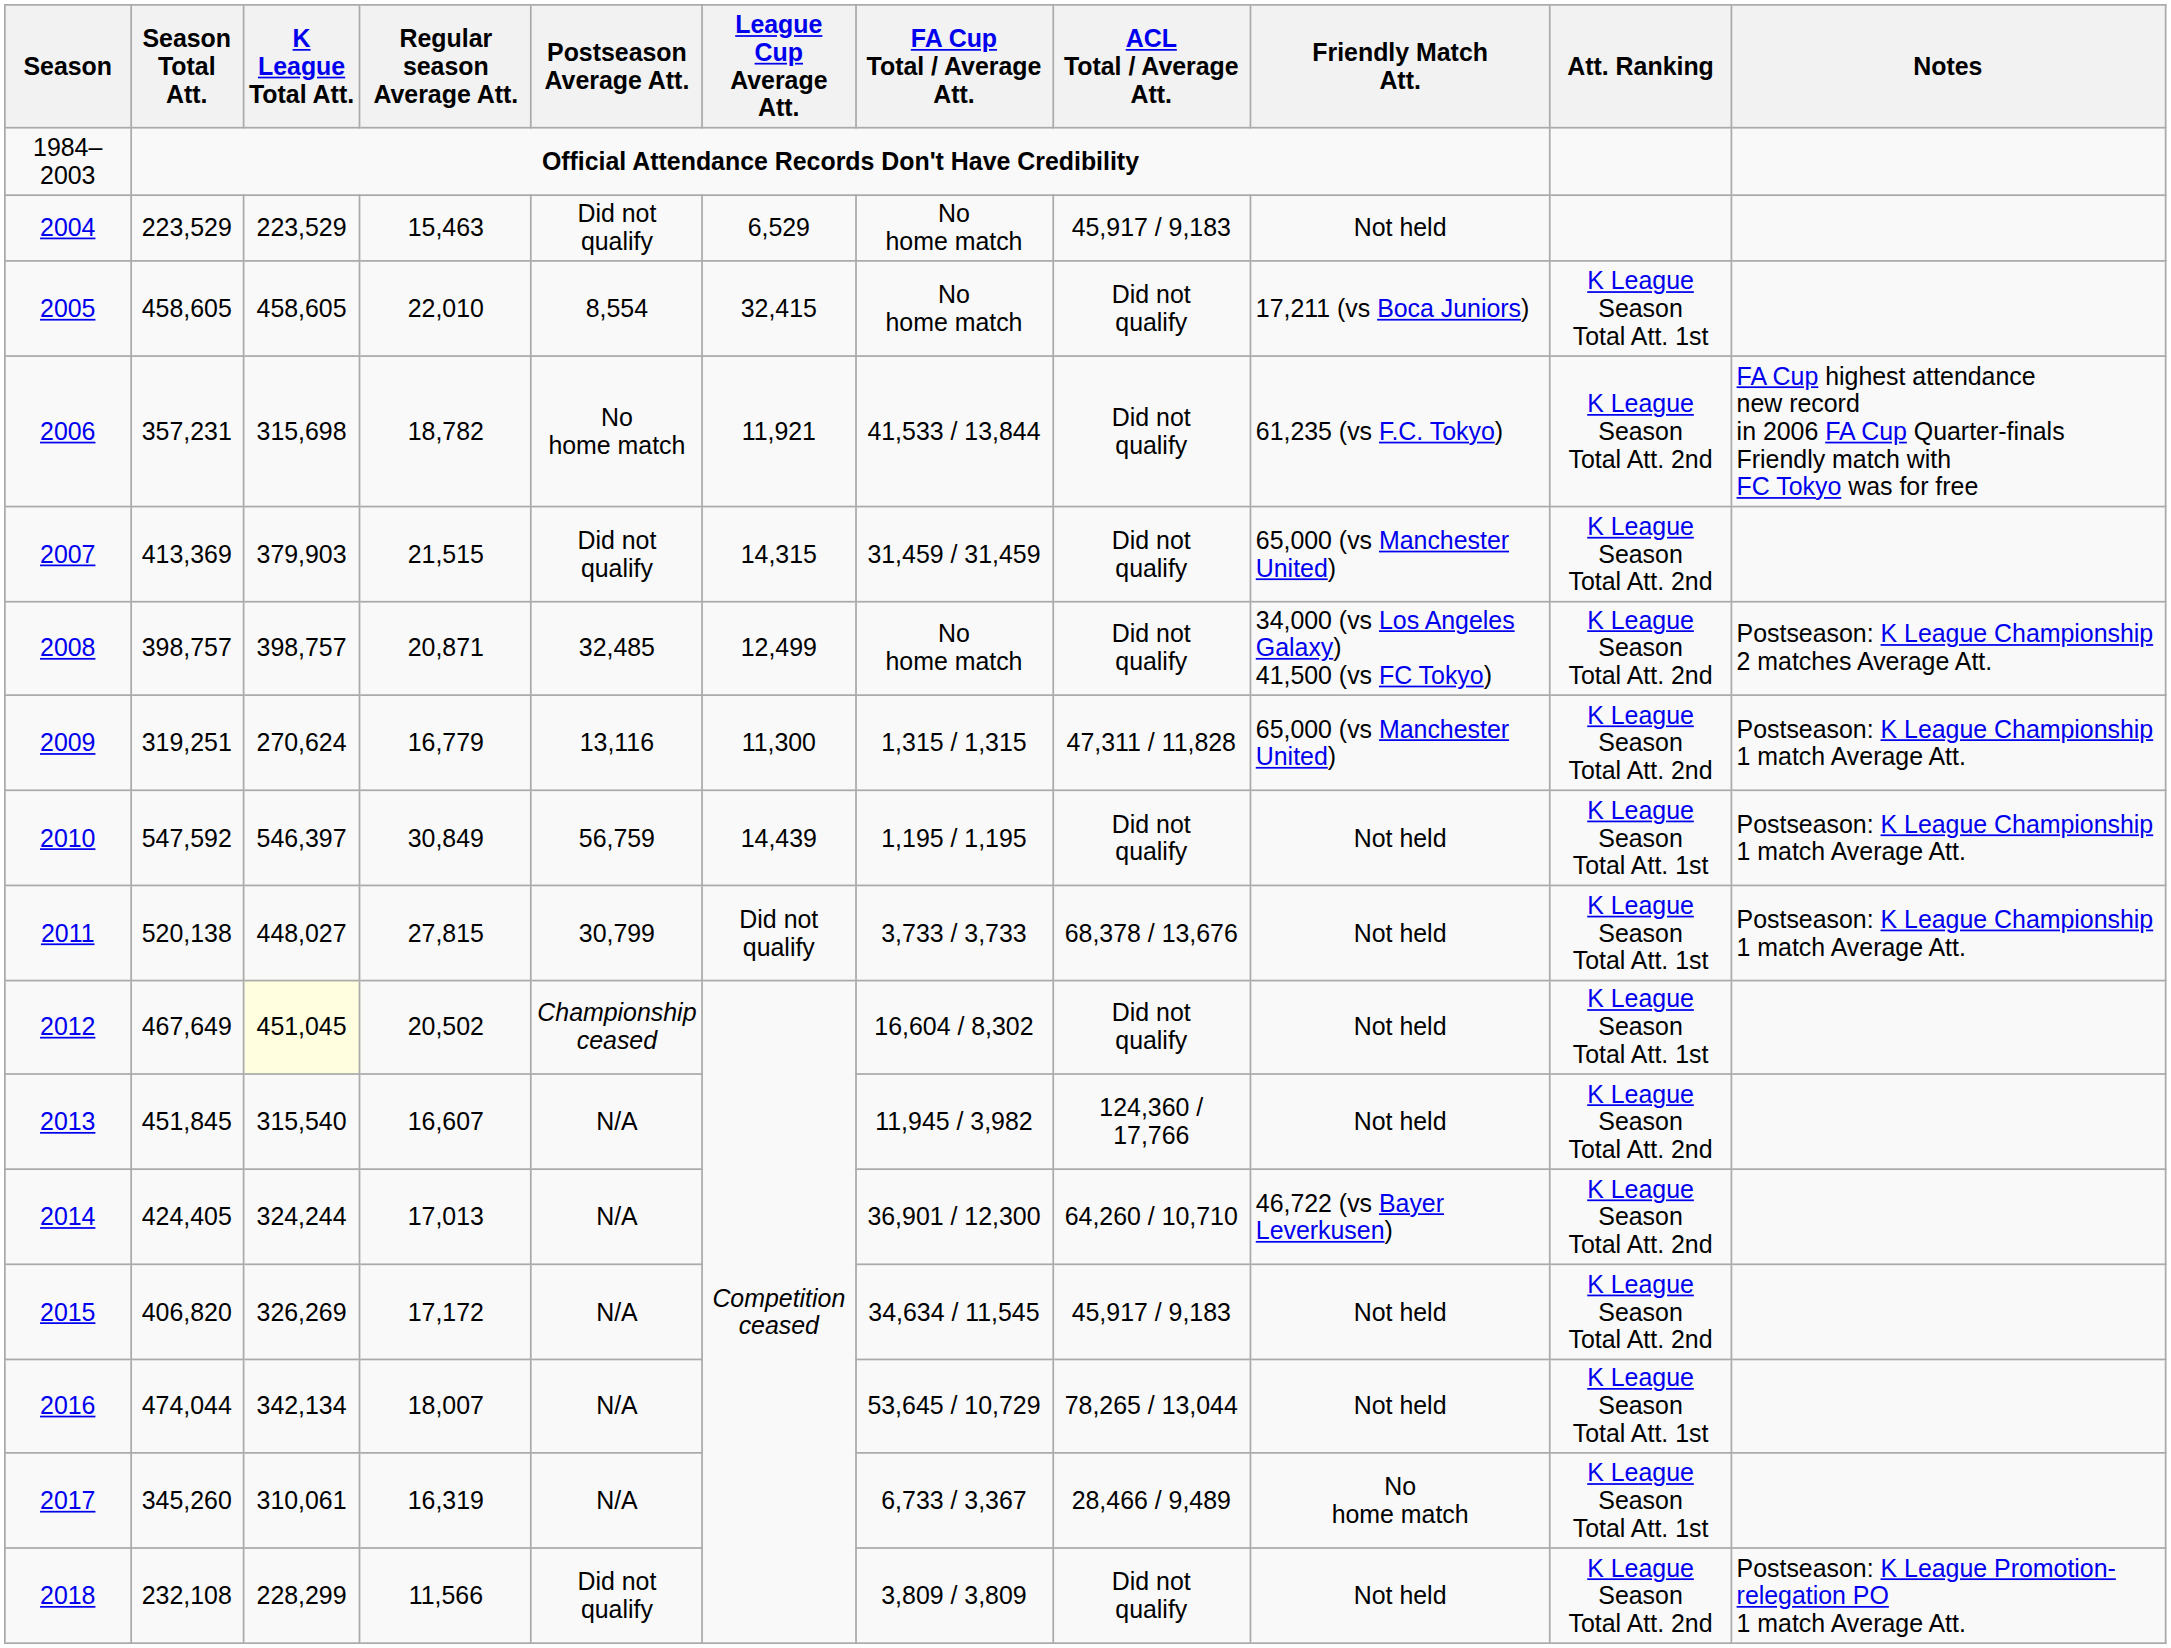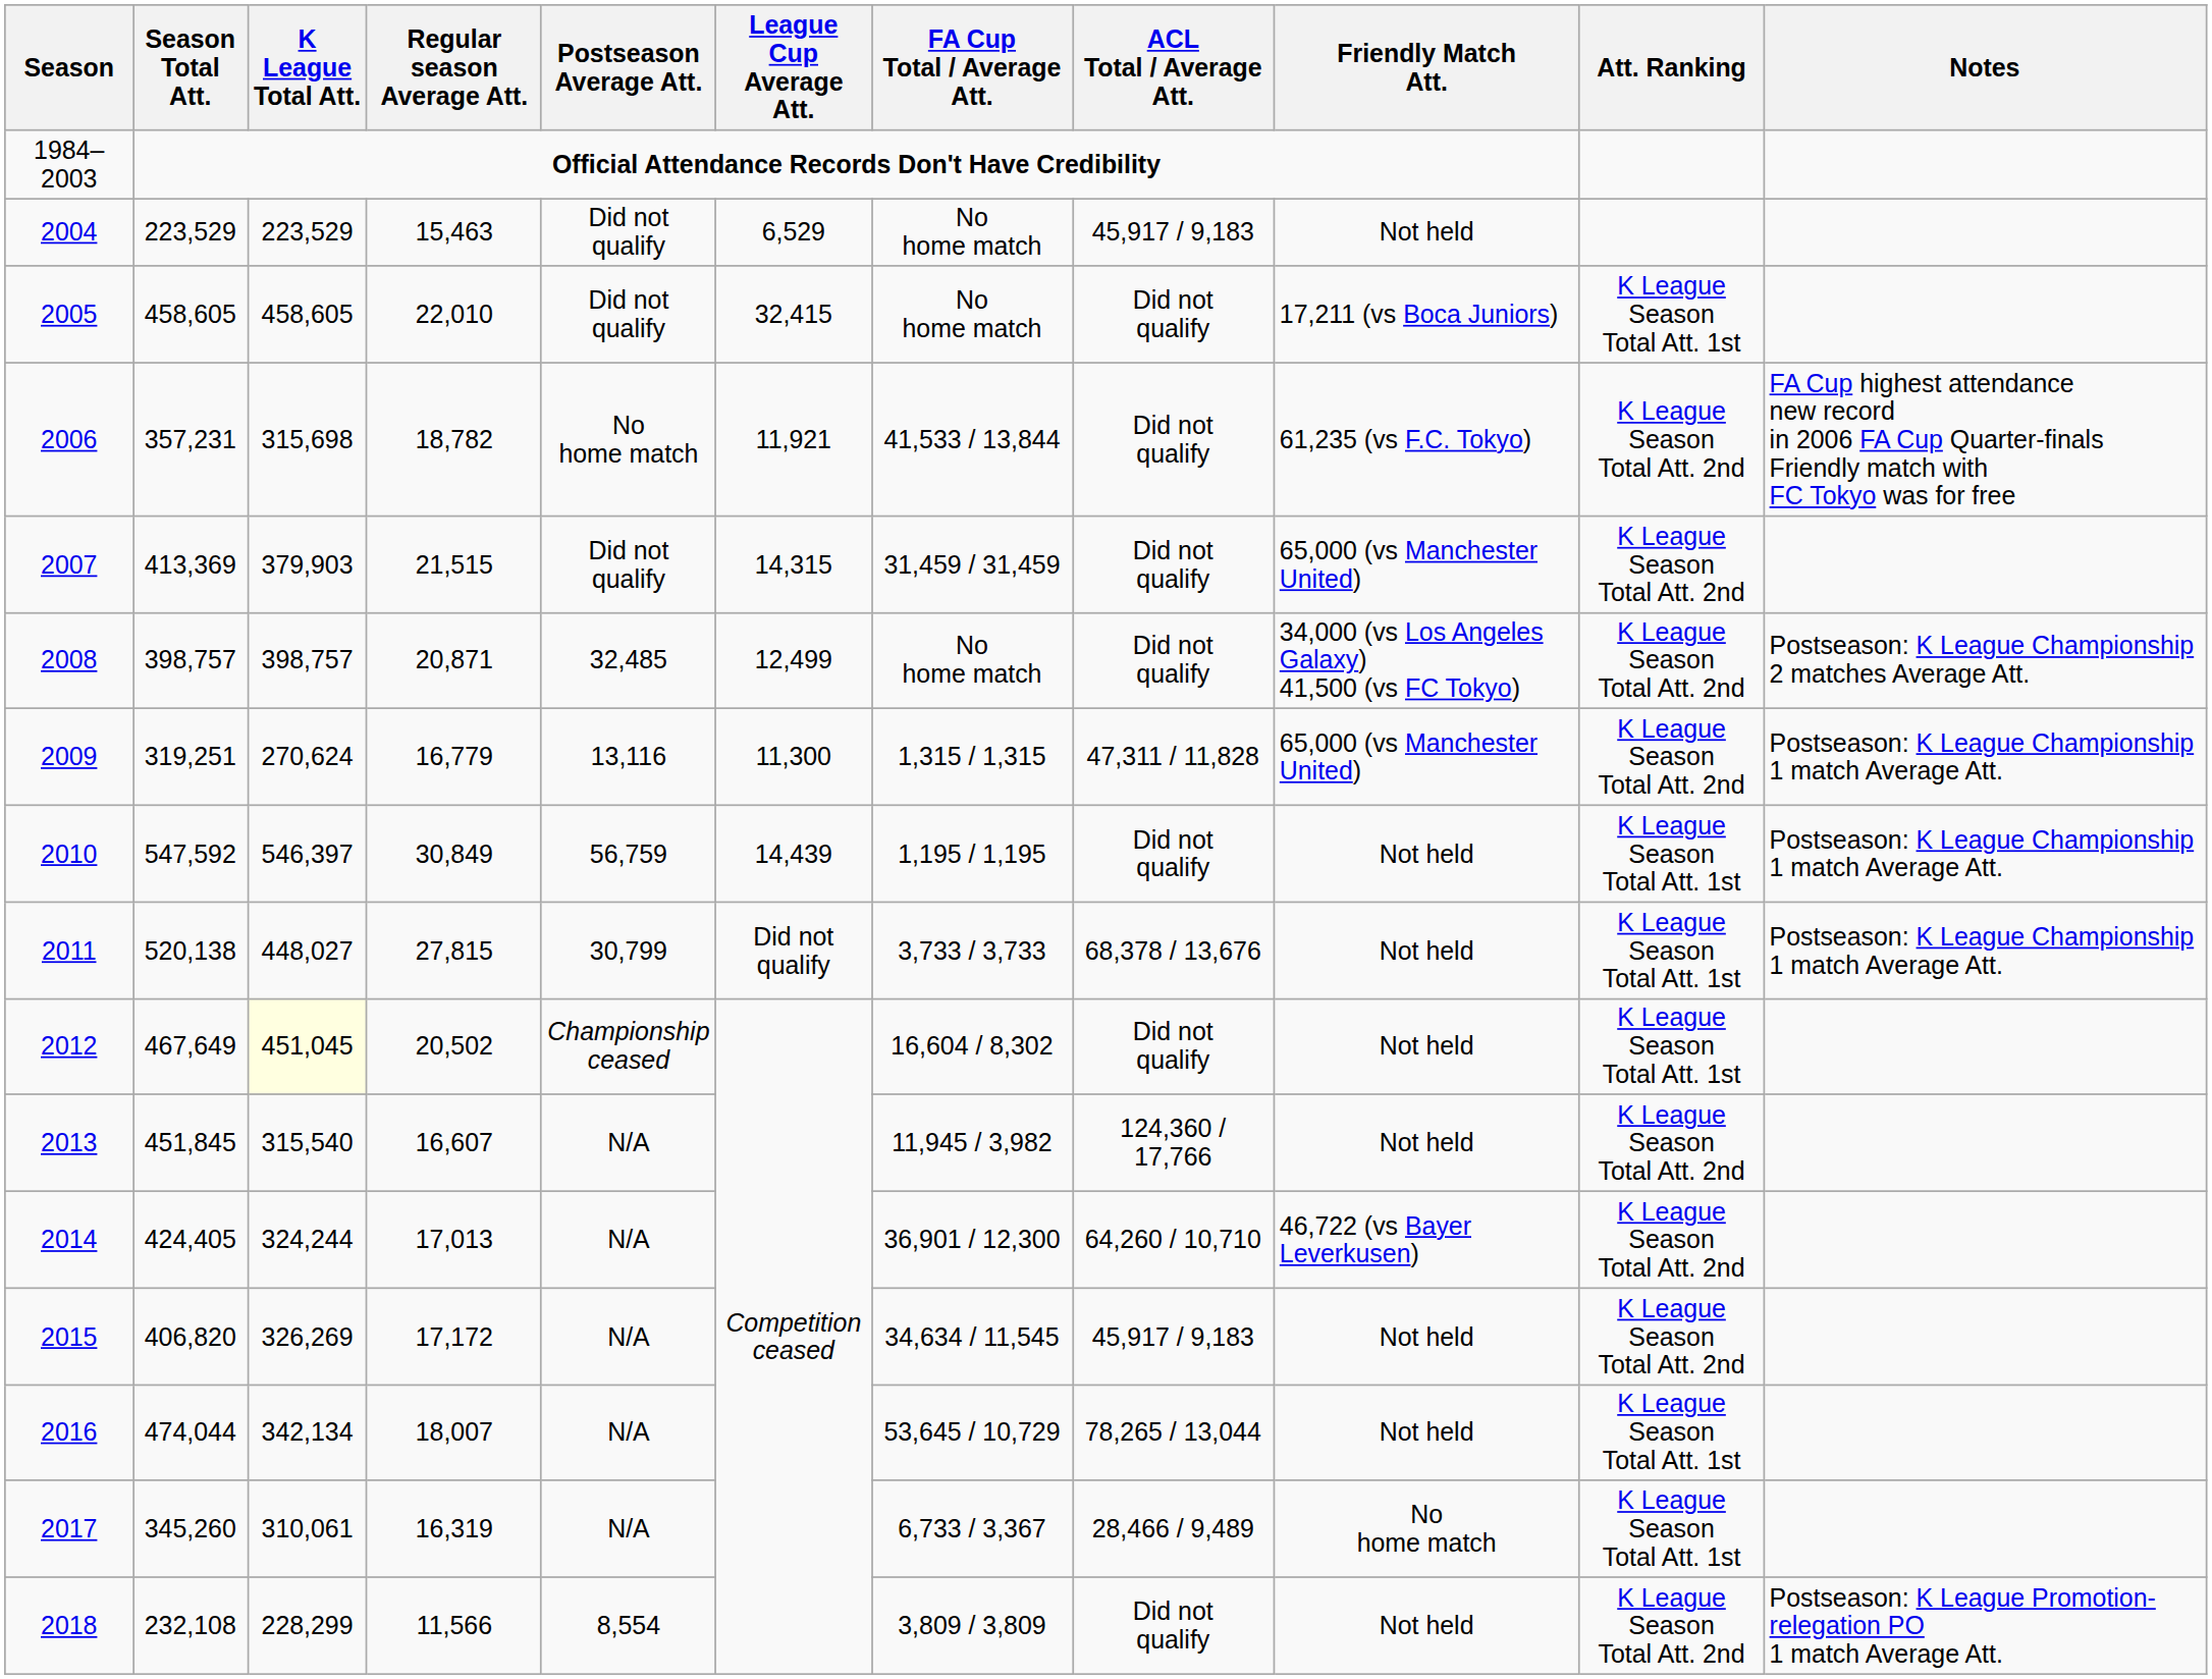 <table class="wikitable" style="text-align:center; font-size:90%">
 <tr>
 <th>Season</th>
 <th>Season<br>Total Att.</th>
 <th><a href='#'>K League</a><br>Total Att.</th>
 <th>Regular season<br>Average Att.</th>
 <th>Postseason<br>Average Att.</th>
 <th><a href='#'>League Cup</a><br>Average Att.</th>
 <th><a href='#'>FA Cup</a><br>Total / Average Att.</th>
 <th><a href='#'>ACL</a><br>Total / Average Att.</th>
 <th>Friendly Match<br> Att.</th>
 <th>Att. Ranking</th>
 <th>Notes</th>
 </tr>
 <tr>
 <td>1984–2003</td>
 <td colspan="8" style="text-align:center;"><strong>Official Attendance Records Don't Have Credibility</strong></td>
 <td></td>
 </tr>
 <tr>
 <td><a href='#'>2004</a></td>
 <td>223,529</td>
 <td>223,529</td>
 <td>15,463</td>
 <td>Did not<br>qualify</td>
 <td>6,529</td>
 <td>No<br>home match</td>
 <td>45,917 / 9,183</td>
 <td>Not held</td>
 <td></td>
 <td align=left></td>
 </tr>
 <tr>
 <td><a href='#'>2005</a></td>
 <td>458,605</td>
 <td>458,605</td>
 <td>22,010</td>
-<td>8,554</td>
+<td>Did not<br>qualify</td>
 <td>32,415</td>
 <td>No<br>home match</td>
 <td>Did not<br>qualify</td>
 <td align=left>17,211 (vs <a href='#'>Boca Juniors</a>)</td>
 <td><a href='#'>K League</a> Season<br>Total Att. 1st</td>
 <td align=left></td>
 </tr>
 <tr>
 <td><a href='#'>2006</a></td>
 <td>357,231</td>
 <td>315,698</td>
 <td>18,782</td>
 <td>No<br>home match</td>
 <td>11,921</td>
 <td>41,533 / 13,844</td>
 <td>Did not<br>qualify</td>
 <td align=left>61,235 (vs <a href='#'>F.C. Tokyo</a>)</td>
 <td><a href='#'>K League</a> Season<br>Total Att. 2nd</td>
 <td align=left><a href='#'>FA Cup</a> highest attendance<br>new record<br>in 2006 <a href='#'>FA Cup</a> Quarter-finals<br>Friendly match with<br><a href='#'>FC Tokyo</a> was for free</td>
 </tr>
 <tr>
 <td><a href='#'>2007</a></td>
 <td>413,369</td>
 <td>379,903</td>
 <td>21,515</td>
 <td>Did not<br>qualify</td>
 <td>14,315</td>
 <td>31,459 / 31,459</td>
 <td>Did not<br>qualify</td>
 <td align=left>65,000 (vs <a href='#'>Manchester United</a>)</td>
 <td><a href='#'>K League</a> Season<br>Total Att. 2nd</td>
 <td align=left></td>
 </tr>
 <tr>
 <td><a href='#'>2008</a></td>
 <td>398,757</td>
 <td>398,757</td>
 <td>20,871</td>
 <td>32,485</td>
 <td>12,499</td>
 <td>No<br>home match</td>
 <td>Did not<br>qualify</td>
 <td align=left>34,000 (vs <a href='#'>Los Angeles Galaxy</a>)<br>41,500 (vs <a href='#'>FC Tokyo</a>)</td>
 <td><a href='#'>K League</a> Season<br>Total Att. 2nd</td>
 <td align=left>Postseason: <a href='#'>K League Championship</a><br>2 matches Average Att.</td>
 </tr>
 <tr>
 <td><a href='#'>2009</a></td>
 <td>319,251</td>
 <td>270,624</td>
 <td>16,779</td>
 <td>13,116</td>
 <td>11,300</td>
 <td>1,315 / 1,315</td>
 <td>47,311 / 11,828</td>
 <td align=left>65,000 (vs <a href='#'>Manchester United</a>)</td>
 <td><a href='#'>K League</a> Season<br>Total Att. 2nd</td>
 <td align=left>Postseason: <a href='#'>K League Championship</a><br>1 match Average Att.</td>
 </tr>
 <tr>
 <td><a href='#'>2010</a></td>
 <td>547,592</td>
 <td>546,397</td>
 <td>30,849</td>
 <td>56,759</td>
 <td>14,439</td>
 <td>1,195 / 1,195</td>
 <td>Did not<br>qualify</td>
 <td>Not held</td>
 <td><a href='#'>K League</a> Season<br>Total Att. 1st</td>
 <td align=left>Postseason: <a href='#'>K League Championship</a><br>1 match Average Att.</td>
 </tr>
 <tr>
 <td><a href='#'>2011</a></td>
 <td>520,138</td>
 <td>448,027</td>
 <td>27,815</td>
 <td>30,799</td>
 <td>Did not<br>qualify</td>
 <td>3,733 / 3,733</td>
 <td>68,378 / 13,676</td>
 <td>Not held</td>
 <td><a href='#'>K League</a> Season<br>Total Att. 1st</td>
 <td align=left>Postseason: <a href='#'>K League Championship</a><br>1 match Average Att.</td>
 </tr>
 <tr>
 <td><a href='#'>2012</a></td>
 <td>467,649</td>
 <td style="background: lightyellow;">451,045</td>
 <td>20,502</td>
 <td><em>Championship<br>ceased</em></td>
 <td rowspan="8"><em>Competition<br>ceased</em></td>
 <td>16,604 / 8,302</td>
 <td>Did not<br>qualify</td>
 <td>Not held</td>
 <td><a href='#'>K League</a> Season<br>Total Att. 1st</td>
 <td align=left></td>
 </tr>
 <tr>
 <td><a href='#'>2013</a></td>
 <td>451,845</td>
 <td>315,540</td>
 <td>16,607</td>
 <td>N/A</td>
 <td>11,945 / 3,982</td>
 <td>124,360 / 17,766</td>
 <td>Not held</td>
 <td><a href='#'>K League</a> Season<br>Total Att. 2nd</td>
 <td align=left></td>
 </tr>
 <tr>
 <td><a href='#'>2014</a></td>
 <td>424,405</td>
 <td>324,244</td>
 <td>17,013</td>
 <td>N/A</td>
 <td>36,901 / 12,300</td>
 <td>64,260 / 10,710</td>
 <td align=left>46,722 (vs <a href='#'>Bayer Leverkusen</a>)</td>
 <td><a href='#'>K League</a> Season<br>Total Att. 2nd</td>
 <td align=left></td>
 </tr>
 <tr>
 <td><a href='#'>2015</a></td>
 <td>406,820</td>
 <td>326,269</td>
 <td>17,172</td>
 <td>N/A</td>
 <td>34,634 / 11,545</td>
 <td>45,917 / 9,183</td>
 <td>Not held</td>
 <td><a href='#'>K League</a> Season<br>Total Att. 2nd</td>
 <td align=left></td>
 </tr>
 <tr>
 <td><a href='#'>2016</a></td>
 <td>474,044</td>
 <td>342,134</td>
 <td>18,007</td>
 <td>N/A</td>
 <td>53,645 / 10,729</td>
 <td>78,265 / 13,044</td>
 <td>Not held</td>
 <td><a href='#'>K League</a> Season<br>Total Att. 1st</td>
 <td align=left></td>
 </tr>
 <tr>
 <td><a href='#'>2017</a></td>
 <td>345,260</td>
 <td>310,061</td>
 <td>16,319</td>
 <td>N/A</td>
 <td>6,733 / 3,367</td>
 <td>28,466 / 9,489</td>
 <td>No<br>home match</td>
 <td><a href='#'>K League</a> Season<br>Total Att. 1st</td>
 <td align=left></td>
 </tr>
 <tr>
 <td><a href='#'>2018</a></td>
 <td>232,108</td>
 <td>228,299</td>
 <td>11,566</td>
-<td>Did not<br>qualify</td>
+<td>8,554</td>
 <td>3,809 / 3,809</td>
 <td>Did not<br>qualify</td>
 <td>Not held</td>
 <td><a href='#'>K League</a> Season<br>Total Att. 2nd</td>
 <td align=left>Postseason: <a href='#'>K League Promotion-relegation PO</a><br>1 match Average Att.</td>
 </tr>
 </table>
